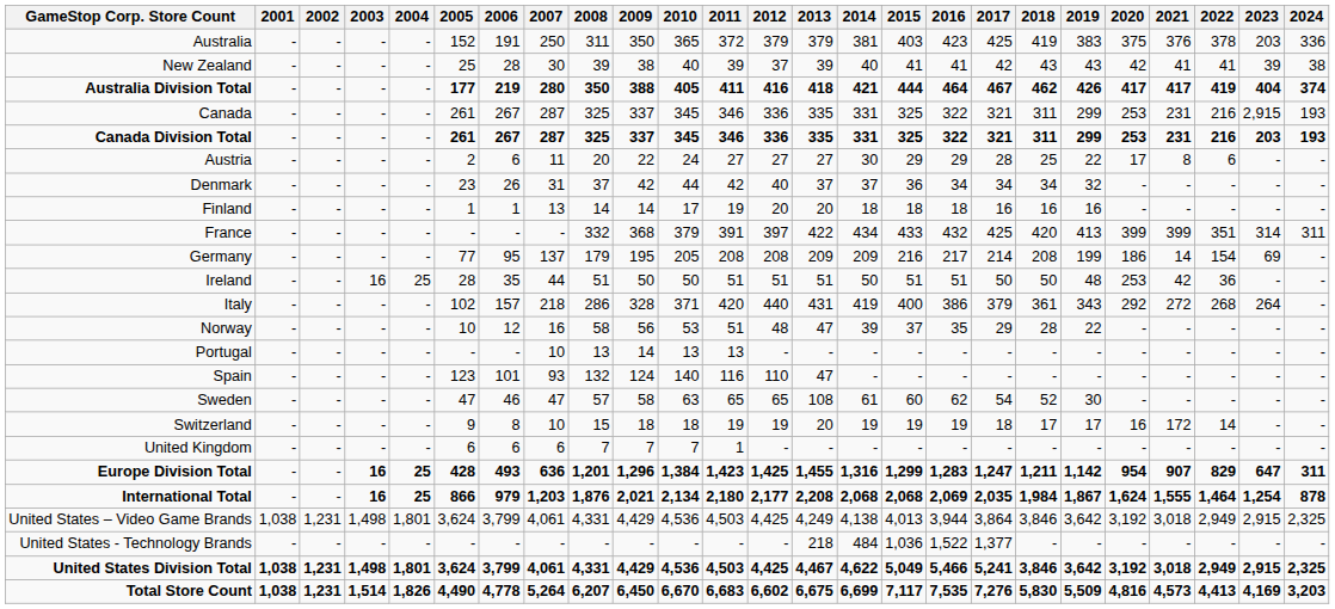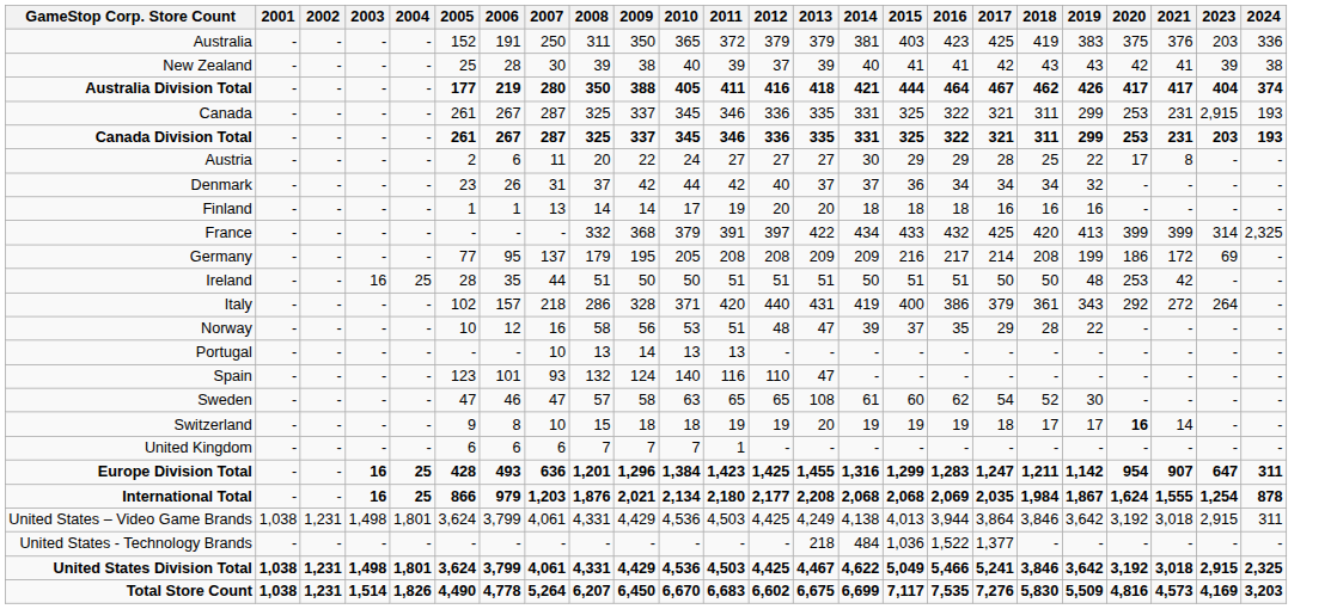 <table class="wikitable mw-collapsible" style="text-align: right;">
 <tr>
 <th>GameStop Corp. Store Count</th>
 <th>2001</th>
 <th>2002</th>
 <th>2003</th>
 <th>2004</th>
 <th>2005</th>
 <th>2006</th>
 <th>2007</th>
 <th>2008</th>
 <th>2009</th>
 <th>2010</th>
 <th>2011</th>
 <th>2012</th>
 <th>2013</th>
 <th>2014</th>
 <th>2015</th>
 <th>2016</th>
 <th>2017</th>
 <th>2018</th>
 <th>2019</th>
 <th>2020</th>
 <th>2021</th>
-<th>2022</th>
 <th>2023</th>
 <th>2024</th>
 </tr>
 <tr>
 <td>Australia</td>
 <td>-</td>
 <td>-</td>
 <td>-</td>
 <td>-</td>
 <td>152</td>
 <td>191</td>
 <td>250</td>
 <td>311</td>
 <td>350</td>
 <td>365</td>
 <td>372</td>
 <td>379</td>
 <td>379</td>
 <td>381</td>
 <td>403</td>
 <td>423</td>
 <td>425</td>
 <td>419</td>
 <td>383</td>
 <td>375</td>
 <td>376</td>
-<td>378</td>
 <td>203</td>
 <td>336</td>
 </tr>
 <tr>
 <td>New Zealand</td>
 <td>-</td>
 <td>-</td>
 <td>-</td>
 <td>-</td>
 <td>25</td>
 <td>28</td>
 <td>30</td>
 <td>39</td>
 <td>38</td>
 <td>40</td>
 <td>39</td>
 <td>37</td>
 <td>39</td>
 <td>40</td>
 <td>41</td>
 <td>41</td>
 <td>42</td>
 <td>43</td>
 <td>43</td>
 <td>42</td>
-<td>41</td>
 <td>41</td>
 <td>39</td>
 <td>38</td>
 </tr>
 <tr>
 <td><strong>Australia Division Total</strong></td>
 <td>-</td>
 <td>-</td>
 <td>-</td>
 <td>-</td>
 <td><strong>177</strong></td>
 <td><strong>219</strong></td>
 <td><strong>280</strong></td>
 <td><strong>350</strong></td>
 <td><strong>388</strong></td>
 <td><strong>405</strong></td>
 <td><strong>411</strong></td>
 <td><strong>416</strong></td>
 <td><strong>418</strong></td>
 <td><strong>421</strong></td>
 <td><strong>444</strong></td>
 <td><strong>464</strong></td>
 <td><strong>467</strong></td>
 <td><strong>462</strong></td>
 <td><strong>426</strong></td>
 <td><strong>417</strong></td>
 <td><strong>417</strong></td>
-<td><strong>419</strong></td>
 <td><strong>404</strong></td>
 <td><strong>374</strong></td>
 </tr>
 <tr>
 <td>Canada</td>
 <td>-</td>
 <td>-</td>
 <td>-</td>
 <td>-</td>
 <td>261</td>
 <td>267</td>
 <td>287</td>
 <td>325</td>
 <td>337</td>
 <td>345</td>
 <td>346</td>
 <td>336</td>
 <td>335</td>
 <td>331</td>
 <td>325</td>
 <td>322</td>
 <td>321</td>
 <td>311</td>
 <td>299</td>
 <td>253</td>
 <td>231</td>
-<td>216</td>
 <td>2,915</td>
 <td>193</td>
 </tr>
 <tr>
 <td><strong>Canada Division Total</strong></td>
 <td>-</td>
 <td>-</td>
 <td>-</td>
 <td>-</td>
 <td><strong>261</strong></td>
 <td><strong>267</strong></td>
 <td><strong>287</strong></td>
 <td><strong>325</strong></td>
 <td><strong>337</strong></td>
 <td><strong>345</strong></td>
 <td><strong>346</strong></td>
 <td><strong>336</strong></td>
 <td><strong>335</strong></td>
 <td><strong>331</strong></td>
 <td><strong>325</strong></td>
 <td><strong>322</strong></td>
 <td><strong>321</strong></td>
 <td><strong>311</strong></td>
 <td><strong>299</strong></td>
 <td><strong>253</strong></td>
 <td><strong>231</strong></td>
-<td><strong>216</strong></td>
 <td><strong>203</strong></td>
 <td><strong>193</strong></td>
 </tr>
 <tr>
 <td>Austria</td>
 <td>-</td>
 <td>-</td>
 <td>-</td>
 <td>-</td>
 <td>2</td>
 <td>6</td>
 <td>11</td>
 <td>20</td>
 <td>22</td>
 <td>24</td>
 <td>27</td>
 <td>27</td>
 <td>27</td>
 <td>30</td>
 <td>29</td>
 <td>29</td>
 <td>28</td>
 <td>25</td>
 <td>22</td>
 <td>17</td>
 <td>8</td>
-<td>6</td>
 <td>-</td>
 <td>-</td>
 </tr>
 <tr>
 <td>Denmark</td>
 <td>-</td>
 <td>-</td>
 <td>-</td>
 <td>-</td>
 <td>23</td>
 <td>26</td>
 <td>31</td>
 <td>37</td>
 <td>42</td>
 <td>44</td>
 <td>42</td>
 <td>40</td>
 <td>37</td>
 <td>37</td>
 <td>36</td>
 <td>34</td>
 <td>34</td>
 <td>34</td>
 <td>32</td>
-<td>-</td>
 <td>-</td>
 <td>-</td>
 <td>-</td>
 <td>-</td>
 </tr>
 <tr>
 <td>Finland</td>
 <td>-</td>
 <td>-</td>
 <td>-</td>
 <td>-</td>
 <td>1</td>
 <td>1</td>
 <td>13</td>
 <td>14</td>
 <td>14</td>
 <td>17</td>
 <td>19</td>
 <td>20</td>
 <td>20</td>
 <td>18</td>
 <td>18</td>
 <td>18</td>
 <td>16</td>
 <td>16</td>
 <td>16</td>
 <td>-</td>
 <td>-</td>
 <td>-</td>
 <td>-</td>
-<td>-</td>
 </tr>
 <tr>
 <td>France</td>
 <td>-</td>
 <td>-</td>
 <td>-</td>
 <td>-</td>
 <td>-</td>
 <td>-</td>
 <td>-</td>
 <td>332</td>
 <td>368</td>
 <td>379</td>
 <td>391</td>
 <td>397</td>
 <td>422</td>
 <td>434</td>
 <td>433</td>
 <td>432</td>
 <td>425</td>
 <td>420</td>
 <td>413</td>
 <td>399</td>
 <td>399</td>
-<td>351</td>
 <td>314</td>
-<td>311</td>
+<td>2,325</td>
 </tr>
 <tr>
 <td>Germany</td>
 <td>-</td>
 <td>-</td>
 <td>-</td>
 <td>-</td>
 <td>77</td>
 <td>95</td>
 <td>137</td>
 <td>179</td>
 <td>195</td>
 <td>205</td>
 <td>208</td>
 <td>208</td>
 <td>209</td>
 <td>209</td>
 <td>216</td>
 <td>217</td>
 <td>214</td>
 <td>208</td>
 <td>199</td>
 <td>186</td>
-<td>14</td>
-<td>154</td>
+<td>172</td>
 <td>69</td>
 <td>-</td>
 </tr>
 <tr>
 <td>Ireland</td>
 <td>-</td>
 <td>-</td>
 <td>16</td>
 <td>25</td>
 <td>28</td>
 <td>35</td>
 <td>44</td>
 <td>51</td>
 <td>50</td>
 <td>50</td>
 <td>51</td>
 <td>51</td>
 <td>51</td>
 <td>50</td>
 <td>51</td>
 <td>51</td>
 <td>50</td>
 <td>50</td>
 <td>48</td>
 <td>253</td>
 <td>42</td>
-<td>36</td>
 <td>-</td>
 <td>-</td>
 </tr>
 <tr>
 <td>Italy</td>
 <td>-</td>
 <td>-</td>
 <td>-</td>
 <td>-</td>
 <td>102</td>
 <td>157</td>
 <td>218</td>
 <td>286</td>
 <td>328</td>
 <td>371</td>
 <td>420</td>
 <td>440</td>
 <td>431</td>
 <td>419</td>
 <td>400</td>
 <td>386</td>
 <td>379</td>
 <td>361</td>
 <td>343</td>
 <td>292</td>
 <td>272</td>
-<td>268</td>
 <td>264</td>
 <td>-</td>
 </tr>
 <tr>
 <td>Norway</td>
 <td>-</td>
 <td>-</td>
 <td>-</td>
 <td>-</td>
 <td>10</td>
 <td>12</td>
 <td>16</td>
 <td>58</td>
 <td>56</td>
 <td>53</td>
 <td>51</td>
 <td>48</td>
 <td>47</td>
 <td>39</td>
 <td>37</td>
 <td>35</td>
 <td>29</td>
 <td>28</td>
 <td>22</td>
 <td>-</td>
 <td>-</td>
 <td>-</td>
 <td>-</td>
-<td>-</td>
 </tr>
 <tr>
 <td>Portugal</td>
 <td>-</td>
 <td>-</td>
 <td>-</td>
 <td>-</td>
 <td>-</td>
 <td>-</td>
 <td>10</td>
 <td>13</td>
 <td>14</td>
 <td>13</td>
 <td>13</td>
-<td>-</td>
 <td>-</td>
 <td>-</td>
 <td>-</td>
 <td>-</td>
 <td>-</td>
 <td>-</td>
 <td>-</td>
 <td>-</td>
 <td>-</td>
 <td>-</td>
 <td>-</td>
 <td>-</td>
 </tr>
 <tr>
 <td>Spain</td>
 <td>-</td>
 <td>-</td>
 <td>-</td>
 <td>-</td>
 <td>123</td>
 <td>101</td>
 <td>93</td>
 <td>132</td>
 <td>124</td>
 <td>140</td>
 <td>116</td>
 <td>110</td>
 <td>47</td>
 <td>-</td>
 <td>-</td>
 <td>-</td>
 <td>-</td>
 <td>-</td>
 <td>-</td>
 <td>-</td>
 <td>-</td>
 <td>-</td>
 <td>-</td>
-<td>-</td>
 </tr>
 <tr>
 <td>Sweden</td>
 <td>-</td>
 <td>-</td>
 <td>-</td>
 <td>-</td>
 <td>47</td>
 <td>46</td>
 <td>47</td>
 <td>57</td>
 <td>58</td>
 <td>63</td>
 <td>65</td>
 <td>65</td>
 <td>108</td>
 <td>61</td>
 <td>60</td>
 <td>62</td>
 <td>54</td>
 <td>52</td>
 <td>30</td>
 <td>-</td>
 <td>-</td>
 <td>-</td>
 <td>-</td>
-<td>-</td>
 </tr>
 <tr>
 <td>Switzerland</td>
 <td>-</td>
 <td>-</td>
 <td>-</td>
 <td>-</td>
 <td>9</td>
 <td>8</td>
 <td>10</td>
 <td>15</td>
 <td>18</td>
 <td>18</td>
 <td>19</td>
 <td>19</td>
 <td>20</td>
 <td>19</td>
 <td>19</td>
 <td>19</td>
 <td>18</td>
 <td>17</td>
 <td>17</td>
-<td>16</td>
-<td>172</td>
+<td><strong>16</strong></td>
 <td>14</td>
 <td>-</td>
 <td>-</td>
 </tr>
 <tr>
 <td>United Kingdom</td>
 <td>-</td>
 <td>-</td>
 <td>-</td>
 <td>-</td>
 <td>6</td>
 <td>6</td>
 <td>6</td>
 <td>7</td>
 <td>7</td>
 <td>7</td>
 <td>1</td>
-<td>-</td>
 <td>-</td>
 <td>-</td>
 <td>-</td>
 <td>-</td>
 <td>-</td>
 <td>-</td>
 <td>-</td>
 <td>-</td>
 <td>-</td>
 <td>-</td>
 <td>-</td>
 <td>-</td>
 </tr>
 <tr>
 <td><strong>Europe Division Total</strong></td>
 <td>-</td>
 <td>-</td>
 <td><strong>16</strong></td>
 <td><strong>25</strong></td>
 <td><strong>428</strong></td>
 <td><strong>493</strong></td>
 <td><strong>636</strong></td>
 <td><strong>1,201</strong></td>
 <td><strong>1,296</strong></td>
 <td><strong>1,384</strong></td>
 <td><strong>1,423</strong></td>
 <td><strong>1,425</strong></td>
 <td><strong>1,455</strong></td>
 <td><strong>1,316</strong></td>
 <td><strong>1,299</strong></td>
 <td><strong>1,283</strong></td>
 <td><strong>1,247</strong></td>
 <td><strong>1,211</strong></td>
 <td><strong>1,142</strong></td>
 <td><strong>954</strong></td>
 <td><strong>907</strong></td>
-<td><strong>829</strong></td>
 <td><strong>647</strong></td>
 <td><strong>311</strong></td>
 </tr>
 <tr>
 <td><strong>International Total</strong></td>
 <td>-</td>
 <td>-</td>
 <td><strong>16</strong></td>
 <td><strong>25</strong></td>
 <td><strong>866</strong></td>
 <td><strong>979</strong></td>
 <td><strong>1,203</strong></td>
 <td><strong>1,876</strong></td>
 <td><strong>2,021</strong></td>
 <td><strong>2,134</strong></td>
 <td><strong>2,180</strong></td>
 <td><strong>2,177</strong></td>
 <td><strong>2,208</strong></td>
 <td><strong>2,068</strong></td>
 <td><strong>2,068</strong></td>
 <td><strong>2,069</strong></td>
 <td><strong>2,035</strong></td>
 <td><strong>1,984</strong></td>
 <td><strong>1,867</strong></td>
 <td><strong>1,624</strong></td>
 <td><strong>1,555</strong></td>
-<td><strong>1,464</strong></td>
 <td><strong>1,254</strong></td>
 <td><strong>878</strong></td>
 </tr>
 <tr>
 <td>United States – Video Game Brands</td>
 <td>1,038</td>
 <td>1,231</td>
 <td>1,498</td>
 <td>1,801</td>
 <td>3,624</td>
 <td>3,799</td>
 <td>4,061</td>
 <td>4,331</td>
 <td>4,429</td>
 <td>4,536</td>
 <td>4,503</td>
 <td>4,425</td>
 <td>4,249</td>
 <td>4,138</td>
 <td>4,013</td>
 <td>3,944</td>
 <td>3,864</td>
 <td>3,846</td>
 <td>3,642</td>
 <td>3,192</td>
 <td>3,018</td>
-<td>2,949</td>
 <td>2,915</td>
-<td>2,325</td>
+<td>311</td>
 </tr>
 <tr>
 <td>United States - Technology Brands</td>
 <td>-</td>
 <td>-</td>
 <td>-</td>
 <td>-</td>
 <td>-</td>
 <td>-</td>
 <td>-</td>
 <td>-</td>
 <td>-</td>
 <td>-</td>
 <td>-</td>
 <td>-</td>
 <td>218</td>
 <td>484</td>
 <td>1,036</td>
 <td>1,522</td>
 <td>1,377</td>
-<td>-</td>
 <td>-</td>
 <td>-</td>
 <td>-</td>
 <td>-</td>
 <td>-</td>
 <td>-</td>
 </tr>
 <tr>
 <td><strong>United States Division Total</strong></td>
 <td><strong>1,038</strong></td>
 <td><strong>1,231</strong></td>
 <td><strong>1,498</strong></td>
 <td><strong>1,801</strong></td>
 <td><strong>3,624</strong></td>
 <td><strong>3,799</strong></td>
 <td><strong>4,061</strong></td>
 <td><strong>4,331</strong></td>
 <td><strong>4,429</strong></td>
 <td><strong>4,536</strong></td>
 <td><strong>4,503</strong></td>
 <td><strong>4,425</strong></td>
 <td><strong>4,467</strong></td>
 <td><strong>4,622</strong></td>
 <td><strong>5,049</strong></td>
 <td><strong>5,466</strong></td>
 <td><strong>5,241</strong></td>
 <td><strong>3,846</strong></td>
 <td><strong>3,642</strong></td>
 <td><strong>3,192</strong></td>
 <td><strong>3,018</strong></td>
-<td><strong>2,949</strong></td>
 <td><strong>2,915</strong></td>
 <td><strong>2,325</strong></td>
 </tr>
 <tr>
 <td><strong>Total Store Count</strong></td>
 <td><strong>1,038</strong></td>
 <td><strong>1,231</strong></td>
 <td><strong>1,514</strong></td>
 <td><strong>1,826</strong></td>
 <td><strong>4,490</strong></td>
 <td><strong>4,778</strong></td>
 <td><strong>5,264</strong></td>
 <td><strong>6,207</strong></td>
 <td><strong>6,450</strong></td>
 <td><strong>6,670</strong></td>
 <td><strong>6,683</strong></td>
 <td><strong>6,602</strong></td>
 <td><strong>6,675</strong></td>
 <td><strong>6,699</strong></td>
 <td><strong>7,117</strong></td>
 <td><strong>7,535</strong></td>
 <td><strong>7,276</strong></td>
 <td><strong>5,830</strong></td>
 <td><strong>5,509</strong></td>
 <td><strong>4,816</strong></td>
 <td><strong>4,573</strong></td>
-<td><strong>4,413</strong></td>
 <td><strong>4,169</strong></td>
 <td><strong>3,203</strong></td>
 </tr>
 </table>
